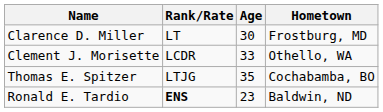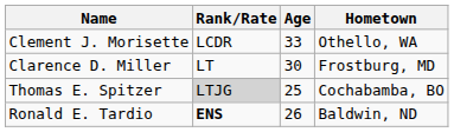 <table class="wikitable">
 <tr>
 <th>Name</th>
 <th>Rank/Rate</th>
 <th>Age</th>
 <th>Hometown</th>
 </tr>
 <tr>
+<td>Clement J. Morisette</td>
+<td>LCDR</td>
+<td>33</td>
+<td>Othello, WA</td>
+</tr>
+<tr>
 <td>Clarence D. Miller</td>
 <td>LT</td>
 <td>30</td>
 <td>Frostburg, MD</td>
 </tr>
 <tr>
-<td>Clement J. Morisette</td>
-<td>LCDR</td>
-<td>33</td>
-<td>Othello, WA</td>
-</tr>
-<tr>
 <td>Thomas E. Spitzer</td>
-<td>LTJG</td>
-<td>35</td>
+<td style="background: lightgrey;">LTJG</td>
+<td>25</td>
 <td>Cochabamba, BO</td>
 </tr>
 <tr>
 <td>Ronald E. Tardio</td>
 <td><strong>ENS</strong></td>
-<td>23</td>
+<td>26</td>
 <td>Baldwin, ND</td>
 </tr>
 </table>
